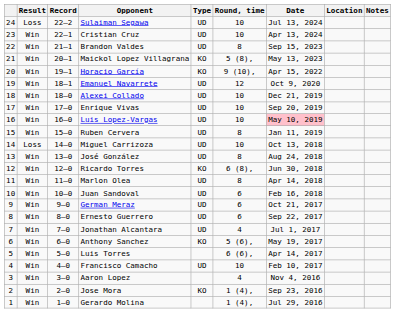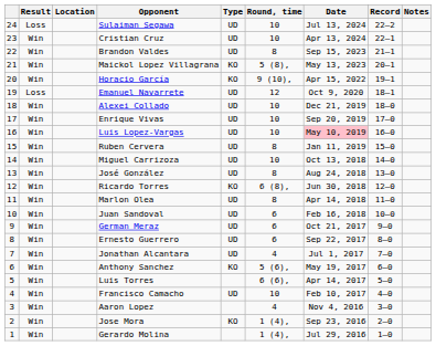 <table class="wikitable" style="text-align:center; font-size:95%">
 <tr>
 <th></th>
 <th>Result</th>
-<th>Record</th>
+<th>Location</th>
 <th>Opponent</th>
 <th>Type</th>
 <th>Round, time</th>
 <th>Date</th>
-<th>Location</th>
+<th>Record</th>
 <th>Notes</th>
 </tr>
 <tr>
 <td>24</td>
 <td>Loss</td>
-<td>22–2</td>
+<td align=left></td>
 <td align=left> <a href='#'>Sulaiman Segawa</a></td>
 <td>UD</td>
 <td>10</td>
 <td>Jul 13, 2024</td>
-<td align=left></td>
+<td>22–2</td>
 <td align=left></td>
 </tr>
 <tr>
 <td>23</td>
 <td>Win</td>
-<td>22–1</td>
+<td align=left></td>
 <td align=left> Cristian Cruz</td>
 <td>UD</td>
 <td>10</td>
 <td>Apr 13, 2024</td>
-<td align=left></td>
+<td>22–1</td>
 <td align=left></td>
 </tr>
 <tr>
 <td>22</td>
 <td>Win</td>
-<td>21–1</td>
+<td align=left></td>
 <td align=left> Brandon Valdes</td>
 <td>UD</td>
 <td>8</td>
 <td>Sep 15, 2023</td>
-<td align=left></td>
+<td>21–1</td>
 <td></td>
 </tr>
 <tr>
 <td>21</td>
 <td>Win</td>
-<td>20–1</td>
+<td align=left></td>
 <td align=left> Maickol Lopez Villagrana</td>
 <td>KO</td>
 <td>5 (8), </td>
 <td>May 13, 2023</td>
-<td align=left></td>
+<td>20–1</td>
 <td></td>
 </tr>
 <tr>
 <td>20</td>
 <td>Win</td>
-<td>19–1</td>
+<td align=left></td>
 <td align=left> <a href='#'>Horacio García</a></td>
 <td>KO</td>
 <td>9 (10), </td>
 <td>Apr 15, 2022</td>
-<td align=left></td>
+<td>19–1</td>
 <td></td>
 </tr>
 <tr>
 <td>19</td>
-<td>Win</td>
-<td>18–1</td>
+<td>Loss</td>
+<td align=left></td>
 <td align=left> <a href='#'>Emanuel Navarrete</a></td>
 <td>UD</td>
 <td>12</td>
 <td>Oct 9, 2020</td>
-<td align=left></td>
+<td>18–1</td>
 <td align=left></td>
 </tr>
 <tr>
 <td>18</td>
 <td>Win</td>
-<td>18–0</td>
+<td align=left></td>
 <td align=left> <a href='#'>Alexei Collado</a></td>
 <td>UD</td>
 <td>10</td>
 <td>Dec 21, 2019</td>
-<td align=left></td>
+<td>18–0</td>
 <td align=left></td>
 </tr>
 <tr>
 <td>17</td>
 <td>Win</td>
-<td>17–0</td>
+<td align=left></td>
 <td align=left> Enrique Vivas</td>
 <td>UD</td>
 <td>10</td>
 <td>Sep 20, 2019</td>
-<td align=left></td>
+<td>17–0</td>
 <td align=left></td>
 </tr>
 <tr>
 <td>16</td>
 <td>Win</td>
-<td>16–0</td>
+<td align=left></td>
 <td align=left> <a href='#'>Luis Lopez-Vargas</a></td>
 <td>UD</td>
 <td>10</td>
 <td style="background: pink;">May 10, 2019</td>
-<td align=left></td>
+<td>16–0</td>
 <td align=left></td>
 </tr>
 <tr>
 <td>15</td>
 <td>Win</td>
-<td>15–0</td>
+<td align=left></td>
 <td align=left> Ruben Cervera</td>
 <td>UD</td>
 <td>8</td>
 <td>Jan 11, 2019</td>
-<td align=left></td>
+<td>15–0</td>
 <td></td>
 </tr>
 <tr>
 <td>14</td>
-<td>Loss</td>
-<td>14–0</td>
+<td>Win</td>
+<td align=left></td>
 <td align=left> Miguel Carrizoza</td>
 <td>UD</td>
 <td>10</td>
 <td>Oct 13, 2018</td>
-<td align=left></td>
+<td>14–0</td>
 <td></td>
 </tr>
 <tr>
 <td>13</td>
 <td>Win</td>
-<td>13–0</td>
+<td align=left></td>
 <td align=left> José González</td>
 <td>UD</td>
 <td>8</td>
 <td>Aug 24, 2018</td>
-<td align=left></td>
+<td>13–0</td>
 <td></td>
 </tr>
 <tr>
 <td>12</td>
 <td>Win</td>
-<td>12–0</td>
+<td align=left></td>
 <td align=left> Ricardo Torres</td>
 <td>KO</td>
 <td>6 (8), </td>
 <td>Jun 30, 2018</td>
-<td align=left></td>
+<td>12–0</td>
 <td></td>
 </tr>
 <tr>
 <td>11</td>
 <td>Win</td>
-<td>11–0</td>
+<td align=left></td>
 <td align=left> Marlon Olea</td>
 <td>UD</td>
 <td>8</td>
 <td>Apr 14, 2018</td>
-<td align=left></td>
+<td>11–0</td>
 <td align=left></td>
 </tr>
 <tr>
 <td>10</td>
 <td>Win</td>
-<td>10–0</td>
+<td align=left></td>
 <td align=left> Juan Sandoval</td>
 <td>UD</td>
 <td>6</td>
 <td>Feb 16, 2018</td>
-<td align=left></td>
+<td>10–0</td>
 <td></td>
 </tr>
 <tr>
 <td>9</td>
 <td>Win</td>
-<td>9–0</td>
+<td align=left></td>
 <td align=left> <a href='#'>German Meraz</a></td>
 <td>UD</td>
 <td>6</td>
 <td>Oct 21, 2017</td>
-<td align=left></td>
+<td>9–0</td>
 <td></td>
 </tr>
 <tr>
 <td>8</td>
 <td>Win</td>
-<td>8–0</td>
+<td align=left></td>
 <td align=left> Ernesto Guerrero</td>
 <td>UD</td>
 <td>6</td>
 <td>Sep 22, 2017</td>
-<td align=left></td>
+<td>8–0</td>
 <td></td>
 </tr>
 <tr>
 <td>7</td>
 <td>Win</td>
-<td>7–0</td>
+<td align=left></td>
 <td align=left> Jonathan Alcantara</td>
 <td>UD</td>
 <td>4</td>
 <td>Jul 1, 2017</td>
-<td align=left></td>
+<td>7–0</td>
 <td></td>
 </tr>
 <tr>
 <td>6</td>
 <td>Win</td>
-<td>6–0</td>
+<td align=left></td>
 <td align=left> Anthony Sanchez</td>
 <td>KO</td>
 <td>5 (6), </td>
 <td>May 19, 2017</td>
-<td align=left></td>
+<td>6–0</td>
 <td></td>
 </tr>
 <tr>
 <td>5</td>
 <td>Win</td>
-<td>5–0</td>
+<td align=left></td>
 <td align=left> Luis Torres</td>
 <td></td>
 <td>6 (6), </td>
 <td>Apr 14, 2017</td>
-<td align=left></td>
+<td>5–0</td>
 <td></td>
 </tr>
 <tr>
 <td>4</td>
 <td>Win</td>
-<td>4–0</td>
+<td align=left></td>
 <td align=left> Francisco Camacho</td>
 <td>UD</td>
 <td>10</td>
 <td>Feb 10, 2017</td>
-<td align=left></td>
+<td>4–0</td>
 <td></td>
 </tr>
 <tr>
 <td>3</td>
 <td>Win</td>
-<td>3–0</td>
+<td align=left></td>
 <td align=left> Aaron Lopez</td>
 <td></td>
 <td>4</td>
 <td>Nov 4, 2016</td>
-<td align=left></td>
+<td>3–0</td>
 <td></td>
 </tr>
 <tr>
 <td>2</td>
 <td>Win</td>
-<td>2–0</td>
+<td align=left></td>
 <td align=left> Jose Mora</td>
 <td>KO</td>
 <td>1 (4), </td>
 <td>Sep 23, 2016</td>
-<td align=left></td>
+<td>2–0</td>
 <td></td>
 </tr>
 <tr>
 <td>1</td>
 <td>Win</td>
-<td>1–0</td>
+<td align=left></td>
 <td align=left> Gerardo Molina</td>
 <td></td>
 <td>1 (4), </td>
 <td>Jul 29, 2016</td>
-<td align=left></td>
+<td>1–0</td>
 <td></td>
 </tr>
 </table>
